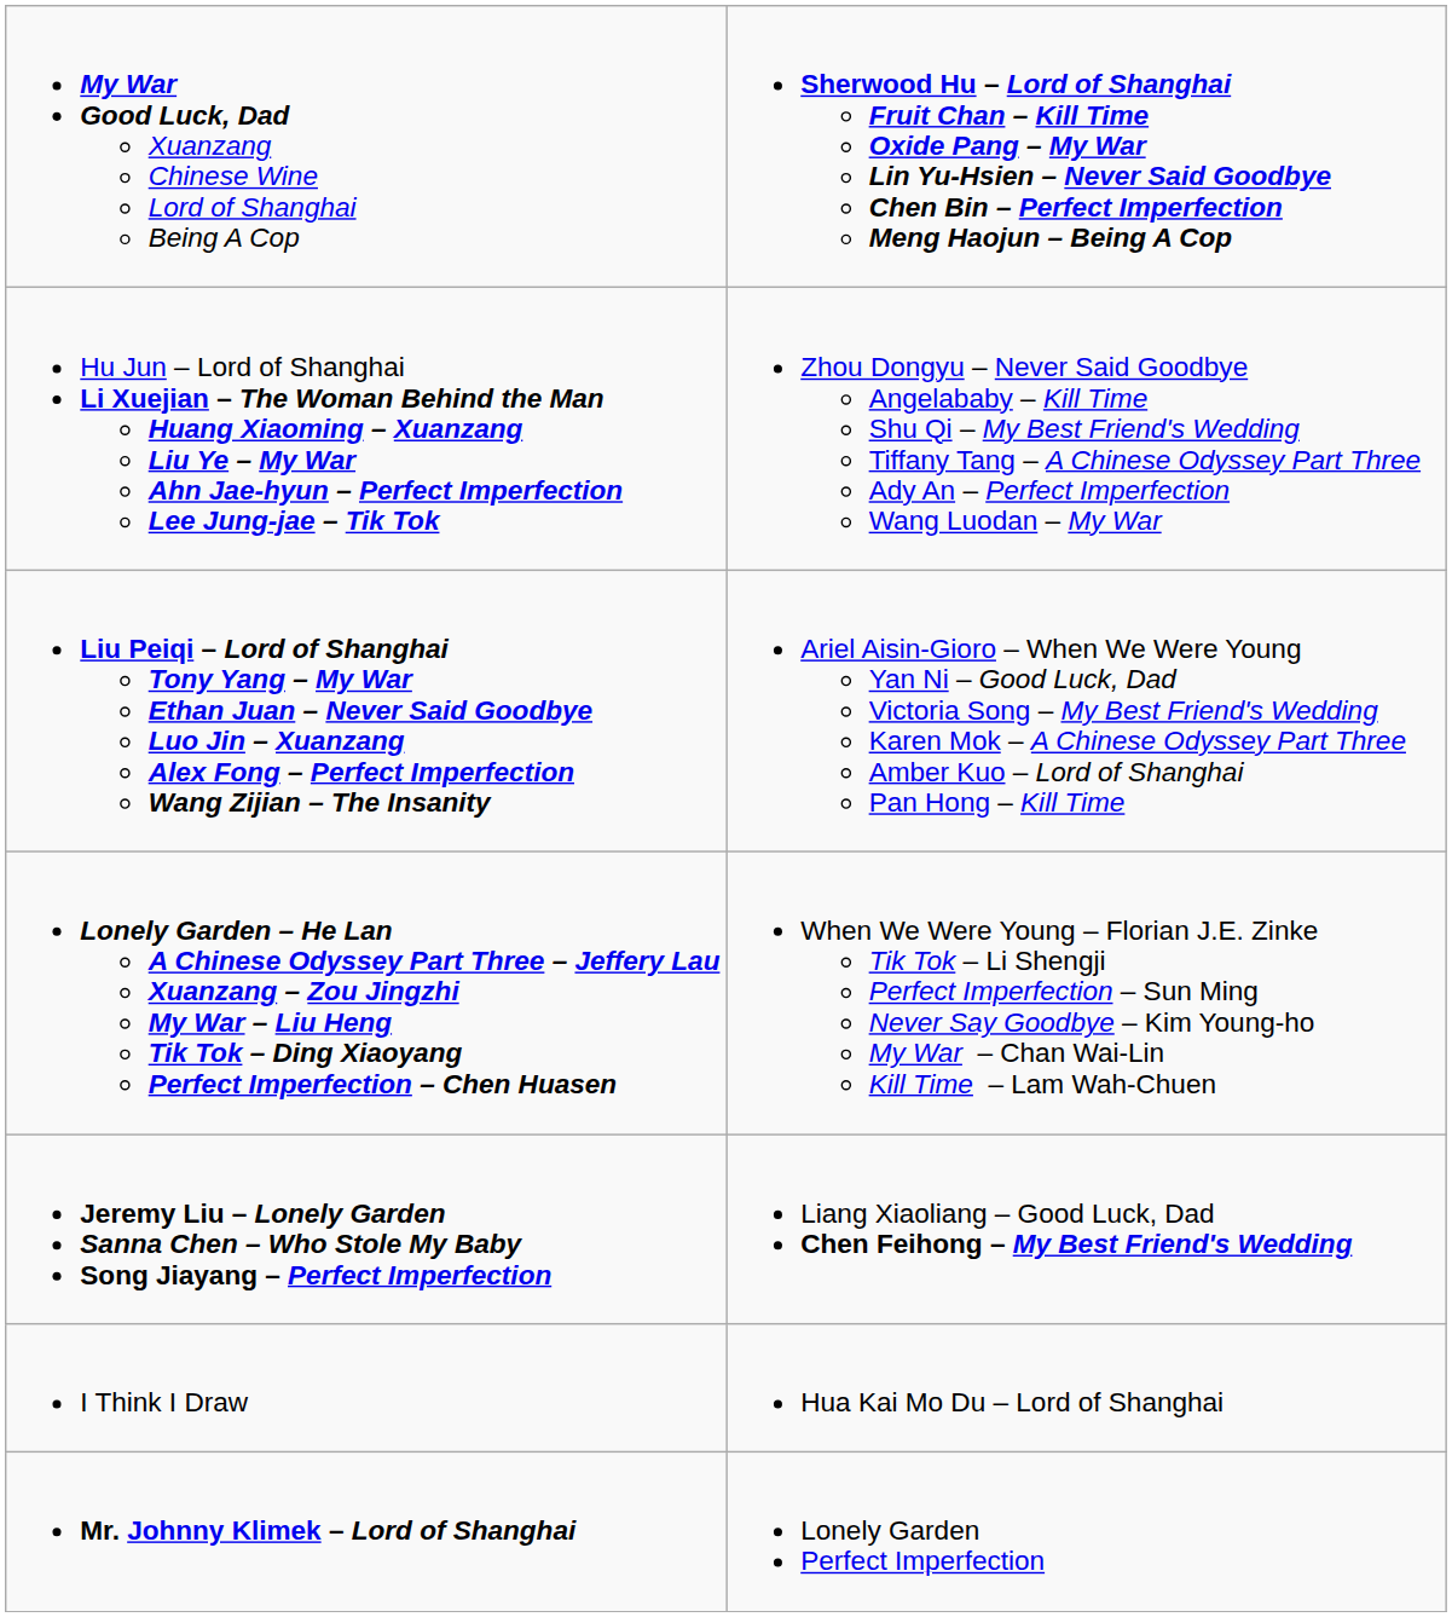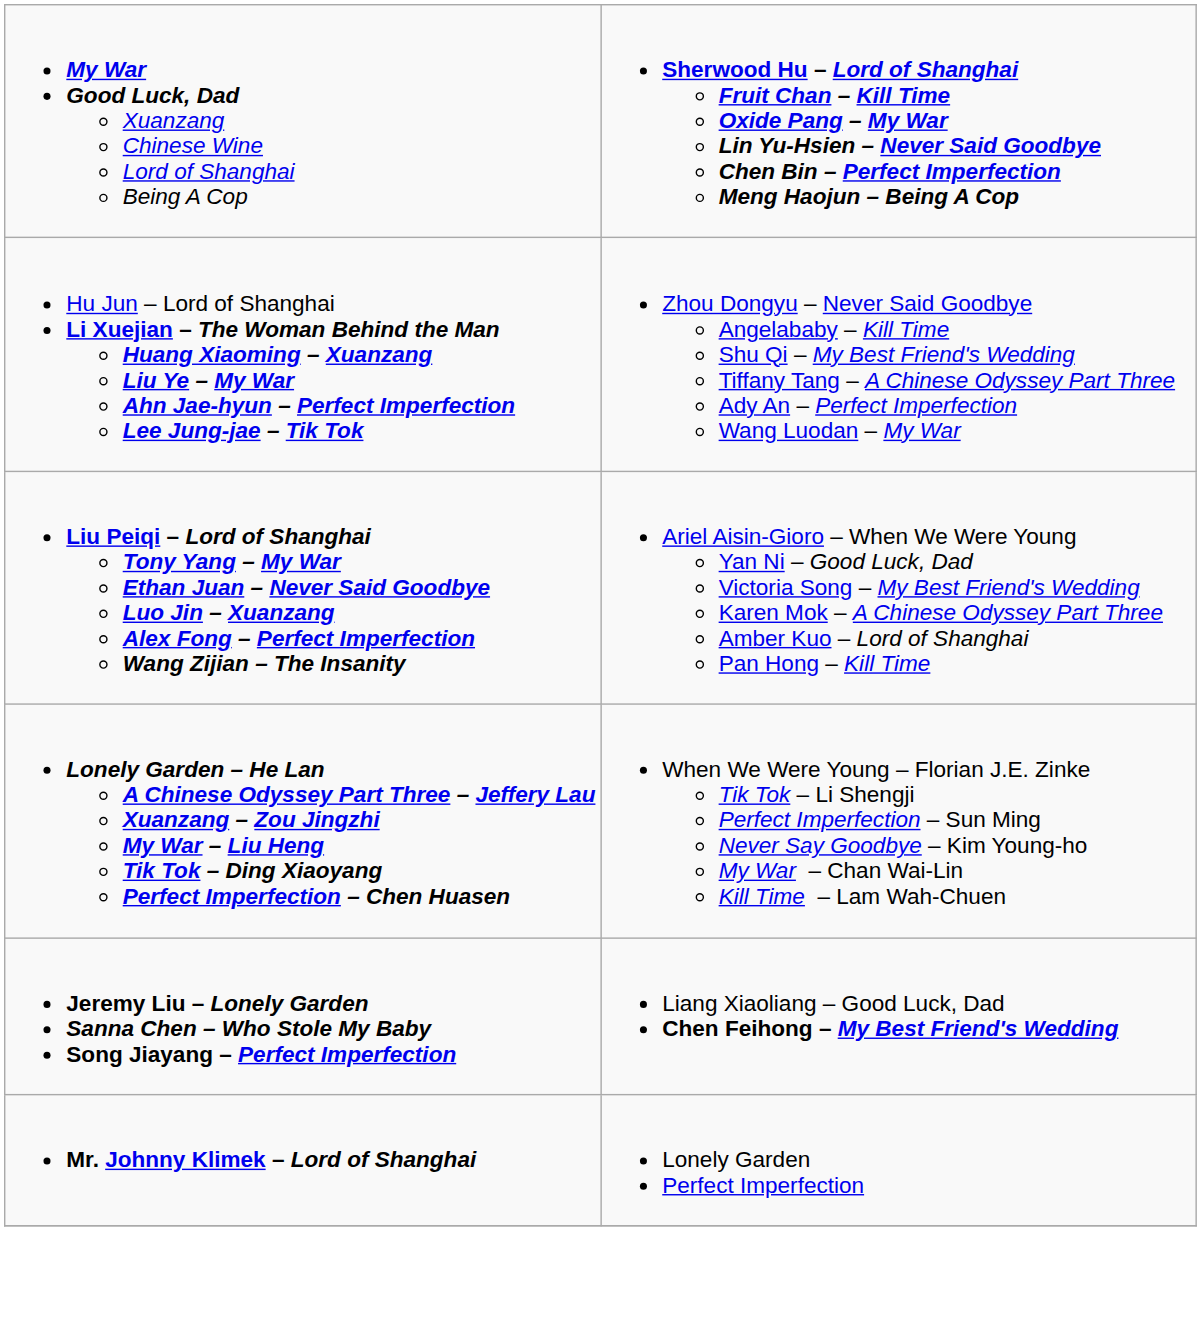 <table class=wikitable>
 <tr>
 <td valign="top" width="50%"><br><ul><li><strong><em><a href='#'>My War</a></em></strong></li><li><strong><em>Good Luck, Dad</em></strong><ul><li><em><a href='#'>Xuanzang</a></em></li><li><em><a href='#'>Chinese Wine</a></em></li><li><em><a href='#'>Lord of Shanghai</a></em></li><li><em>Being A Cop</em></li></ul></li></ul></td>
 <td valign="top" width="50%"><br><ul><li><strong><a href='#'>Sherwood Hu</a> – <em><a href='#'>Lord of Shanghai</a><strong><em><ul><li><a href='#'>Fruit Chan</a> – </em><a href='#'>Kill Time</a><em></li><li><a href='#'>Oxide Pang</a> – </em><a href='#'>My War</a><em></li><li>Lin Yu-Hsien – </em><a href='#'>Never Said Goodbye</a><em></li><li>Chen Bin – </em><a href='#'>Perfect Imperfection</a><em></li><li>Meng Haojun – </em>Being A Cop<em></li></ul></li></ul></td>
 </tr>
 <tr>
 <td valign="top" width="50%"><br><ul><li></strong><a href='#'>Hu Jun</a> – </em>Lord of Shanghai</em></strong></li><li><strong><a href='#'>Li Xuejian</a> – <em>The Woman Behind the Man<strong><em><ul><li><a href='#'>Huang Xiaoming</a> – </em><a href='#'>Xuanzang</a><em></li><li><a href='#'>Liu Ye</a> – </em><a href='#'>My War</a><em></li><li><a href='#'>Ahn Jae-hyun</a> – </em><a href='#'>Perfect Imperfection</a><em></li><li><a href='#'>Lee Jung-jae</a> – </em><a href='#'>Tik Tok</a><em></li></ul></li></ul></td>
 <td valign="top" width="50%"><br><ul><li></strong><a href='#'>Zhou Dongyu</a> – </em><a href='#'>Never Said Goodbye</a></em></strong><ul><li><a href='#'>Angelababy</a> – <em><a href='#'>Kill Time</a></em></li><li><a href='#'>Shu Qi</a> – <em><a href='#'>My Best Friend's Wedding</a></em></li><li><a href='#'>Tiffany Tang</a> – <em><a href='#'>A Chinese Odyssey Part Three</a></em></li><li><a href='#'>Ady An</a> – <em><a href='#'>Perfect Imperfection</a></em></li><li><a href='#'>Wang Luodan</a> – <em><a href='#'>My War</a></em></li></ul></li></ul></td>
 </tr>
 <tr>
 <td valign="top" width="50%"><br><ul><li><strong><a href='#'>Liu Peiqi</a> – <em>Lord of Shanghai<strong><em><ul><li><a href='#'>Tony Yang</a> – </em><a href='#'>My War</a><em></li><li><a href='#'>Ethan Juan</a> – </em><a href='#'>Never Said Goodbye</a><em></li><li><a href='#'>Luo Jin</a> – </em><a href='#'>Xuanzang</a><em></li><li><a href='#'>Alex Fong</a> – </em><a href='#'>Perfect Imperfection</a><em></li><li>Wang Zijian – </em>The Insanity<em></li></ul></li></ul></td>
 <td valign="top" width="50%"><br><ul><li></strong><a href='#'>Ariel Aisin-Gioro</a> – </em>When We Were Young</em></strong><ul><li><a href='#'>Yan Ni</a> – <em>Good Luck, Dad</em></li><li><a href='#'>Victoria Song</a> – <em><a href='#'>My Best Friend's Wedding</a></em></li><li><a href='#'>Karen Mok</a> – <em><a href='#'>A Chinese Odyssey Part Three</a></em></li><li><a href='#'>Amber Kuo</a> – <em>Lord of Shanghai</em></li><li><a href='#'>Pan Hong</a> – <em><a href='#'>Kill Time</a></em></li></ul></li></ul></td>
 </tr>
 <tr>
 <td valign="top" width="50%"><br><ul><li><strong><em>Lonely Garden<em> – He Lan<strong><ul><li></em><a href='#'>A Chinese Odyssey Part Three</a><em> – <a href='#'>Jeffery Lau</a></li><li></em><a href='#'>Xuanzang</a><em> – <a href='#'>Zou Jingzhi</a></li><li></em><a href='#'>My War</a><em> – <a href='#'>Liu Heng</a></li><li></em><a href='#'>Tik Tok</a><em> – Ding Xiaoyang</li><li></em><a href='#'>Perfect Imperfection</a><em> – Chen Huasen</li></ul></li></ul></td>
 <td valign="top" width="50%"><br><ul><li></em></strong>When We Were Young</em> – Florian J.E. Zinke</strong><ul><li><em><a href='#'>Tik Tok</a></em> – Li Shengji</li><li><em><a href='#'>Perfect Imperfection</a></em> – Sun Ming</li><li><em><a href='#'>Never Say Goodbye</a></em> – Kim Young-ho</li><li><em><a href='#'>My War</a></em>  – Chan Wai-Lin</li><li><em><a href='#'>Kill Time</a></em>  – Lam Wah-Chuen</li></ul></li></ul></td>
 </tr>
 <tr>
 <td valign="top" width="50%"><br><ul><li><strong>Jeremy Liu – <em>Lonely Garden<strong><em></li><li></strong>Sanna Chen – </em>Who Stole My Baby</em></strong></li><li><strong>Song Jiayang – <em><a href='#'>Perfect Imperfection</a><strong><em></li></ul></td>
 <td valign="top" width="50%"><br><ul><li></strong>Liang Xiaoliang – </em>Good Luck, Dad</em></strong></li><li><strong>Chen Feihong – <em><a href='#'>My Best Friend's Wedding</a><strong><em></li></ul></td>
 </tr>
 <tr>
-<td valign="top" width="50%"><br><ul><li></em></strong>I Think I Draw<strong><em></li></ul></td>
-<td valign="top" width="50%"><br><ul><li></strong>Hua Kai Mo Du – </em>Lord of Shanghai</em></strong></li></ul></td>
-</tr>
-<tr>
 <td valign="top" width="50%"><br><ul><li><strong>Mr. <a href='#'>Johnny Klimek</a> – <em>Lord of Shanghai<strong><em></li></ul></td>
 <td valign="top" width="50%"><br><ul><li></strong>Lonely Garden<strong></li><li></em></strong><a href='#'>Perfect Imperfection</a><strong><em></li></ul></td>
 </tr>
 <tr>
 </tr>
 </table>
